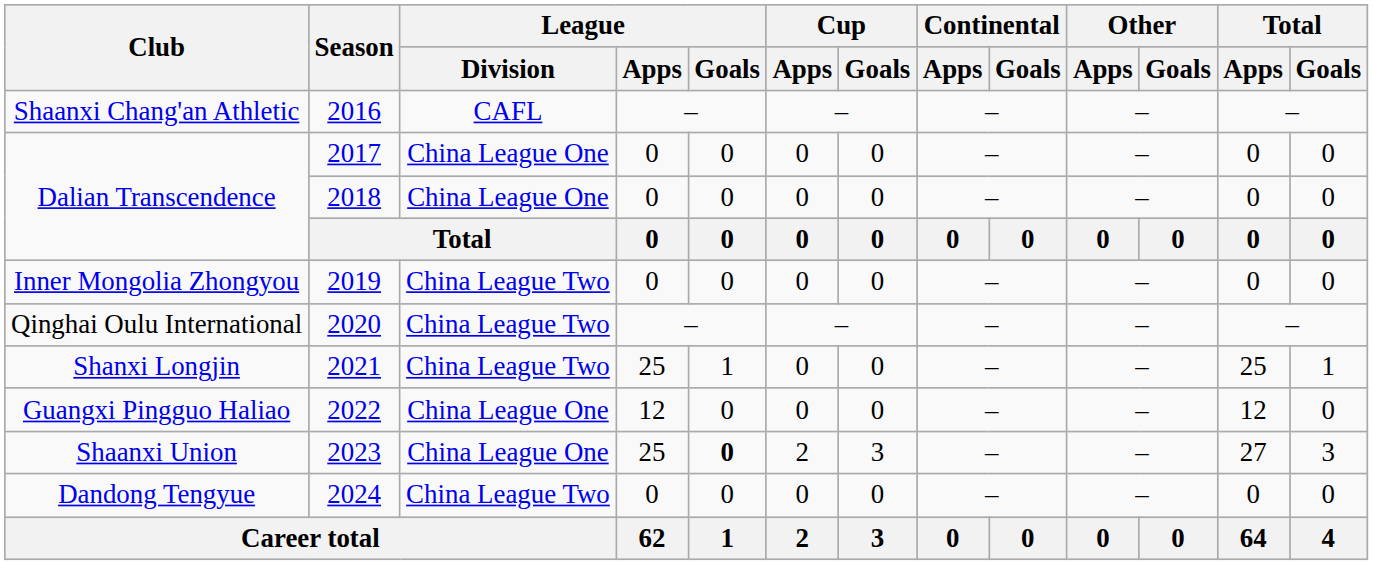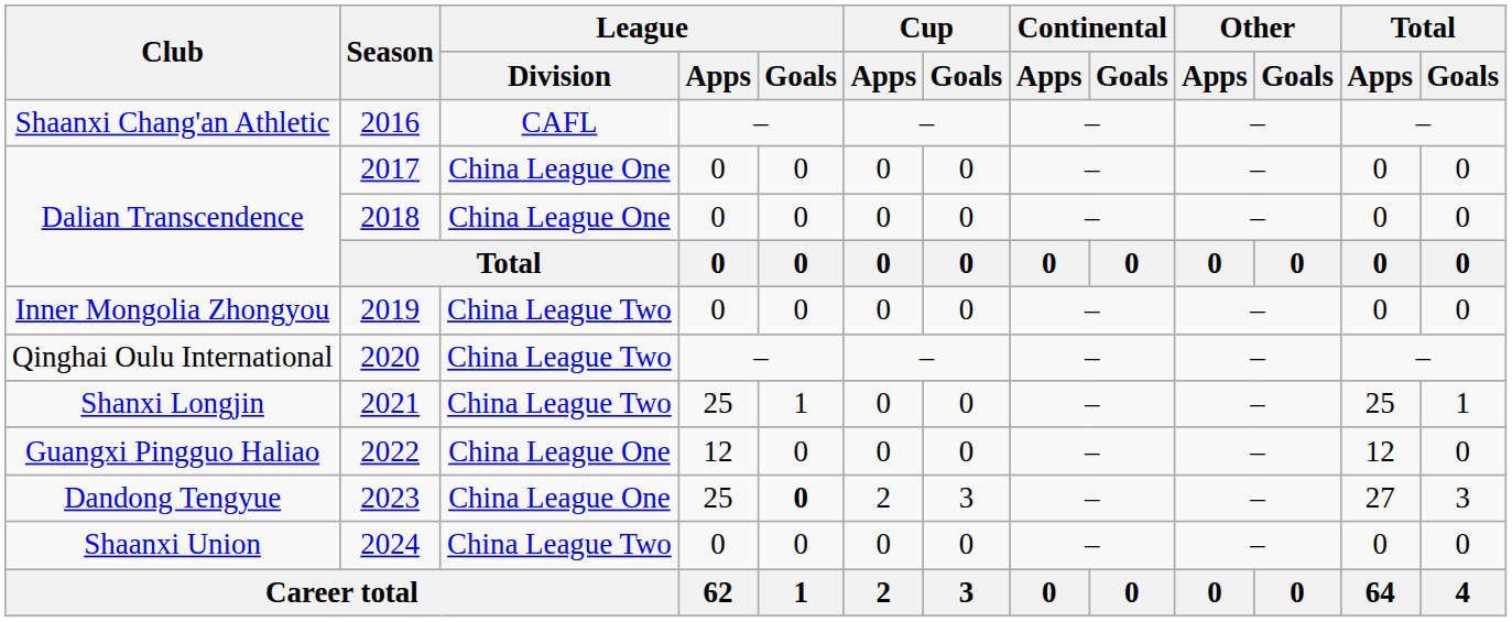 <table class="wikitable" style="text-align: center">
 <tr>
 <th rowspan="2">Club</th>
 <th rowspan="2">Season</th>
 <th colspan="3">League</th>
 <th colspan="2">Cup</th>
 <th colspan="2">Continental</th>
 <th colspan="2">Other</th>
 <th colspan="2">Total</th>
 </tr>
 <tr>
 <th>Division</th>
 <th>Apps</th>
 <th>Goals</th>
 <th>Apps</th>
 <th>Goals</th>
 <th>Apps</th>
 <th>Goals</th>
 <th>Apps</th>
 <th>Goals</th>
 <th>Apps</th>
 <th>Goals</th>
 </tr>
 <tr>
 <td><a href='#'>Shaanxi Chang'an Athletic</a></td>
 <td><a href='#'>2016</a></td>
 <td><a href='#'>CAFL</a></td>
 <td colspan="2">–</td>
 <td colspan="2">–</td>
 <td colspan="2">–</td>
 <td colspan="2">–</td>
 <td colspan="2">–</td>
 </tr>
 <tr>
 <td rowspan="3"><a href='#'>Dalian Transcendence</a></td>
 <td><a href='#'>2017</a></td>
 <td><a href='#'>China League One</a></td>
 <td>0</td>
 <td>0</td>
 <td>0</td>
 <td>0</td>
 <td colspan="2">–</td>
 <td colspan="2">–</td>
 <td>0</td>
 <td>0</td>
 </tr>
 <tr>
 <td><a href='#'>2018</a></td>
 <td><a href='#'>China League One</a></td>
 <td>0</td>
 <td>0</td>
 <td>0</td>
 <td>0</td>
 <td colspan="2">–</td>
 <td colspan="2">–</td>
 <td>0</td>
 <td>0</td>
 </tr>
 <tr>
 <th colspan=2>Total</th>
 <th>0</th>
 <th>0</th>
 <th>0</th>
 <th>0</th>
 <th>0</th>
 <th>0</th>
 <th>0</th>
 <th>0</th>
 <th>0</th>
 <th>0</th>
 </tr>
 <tr>
 <td><a href='#'>Inner Mongolia Zhongyou</a></td>
 <td><a href='#'>2019</a></td>
 <td><a href='#'>China League Two</a></td>
 <td>0</td>
 <td>0</td>
 <td>0</td>
 <td>0</td>
 <td colspan="2">–</td>
 <td colspan="2">–</td>
 <td>0</td>
 <td>0</td>
 </tr>
 <tr>
 <td>Qinghai Oulu International</td>
 <td><a href='#'>2020</a></td>
 <td><a href='#'>China League Two</a></td>
 <td colspan="2">–</td>
 <td colspan="2">–</td>
 <td colspan="2">–</td>
 <td colspan="2">–</td>
 <td colspan="2">–</td>
 </tr>
 <tr>
 <td><a href='#'>Shanxi Longjin</a></td>
 <td><a href='#'>2021</a></td>
 <td><a href='#'>China League Two</a></td>
 <td>25</td>
 <td>1</td>
 <td>0</td>
 <td>0</td>
 <td colspan="2">–</td>
 <td colspan="2">–</td>
 <td>25</td>
 <td>1</td>
 </tr>
 <tr>
 <td><a href='#'>Guangxi Pingguo Haliao</a></td>
 <td><a href='#'>2022</a></td>
 <td><a href='#'>China League One</a></td>
 <td>12</td>
 <td>0</td>
 <td>0</td>
 <td>0</td>
 <td colspan="2">–</td>
 <td colspan="2">–</td>
 <td>12</td>
 <td>0</td>
 </tr>
 <tr>
-<td><a href='#'>Shaanxi Union</a></td>
+<td><a href='#'>Dandong Tengyue</a></td>
 <td><a href='#'>2023</a></td>
 <td><a href='#'>China League One</a></td>
 <td>25</td>
 <td><strong>0</strong></td>
 <td>2</td>
 <td>3</td>
 <td colspan="2">–</td>
 <td colspan="2">–</td>
 <td>27</td>
 <td>3</td>
 </tr>
 <tr>
-<td><a href='#'>Dandong Tengyue</a></td>
+<td><a href='#'>Shaanxi Union</a></td>
 <td><a href='#'>2024</a></td>
 <td><a href='#'>China League Two</a></td>
 <td>0</td>
 <td>0</td>
 <td>0</td>
 <td>0</td>
 <td colspan="2">–</td>
 <td colspan="2">–</td>
 <td>0</td>
 <td>0</td>
 </tr>
 <tr>
 <th colspan=3>Career total</th>
 <th>62</th>
 <th>1</th>
 <th>2</th>
 <th>3</th>
 <th>0</th>
 <th>0</th>
 <th>0</th>
 <th>0</th>
 <th>64</th>
 <th>4</th>
 </tr>
 </table>
